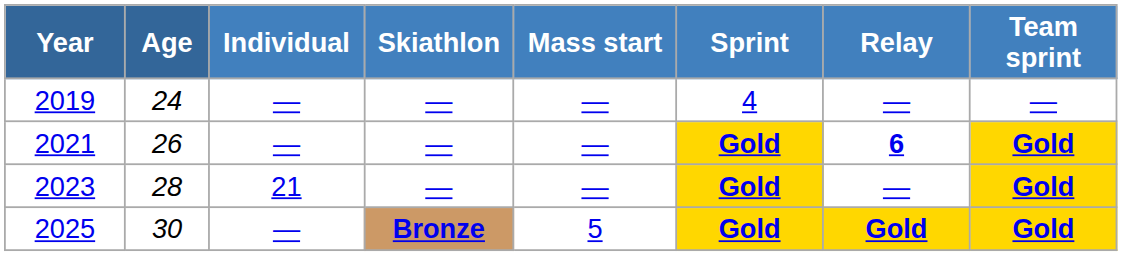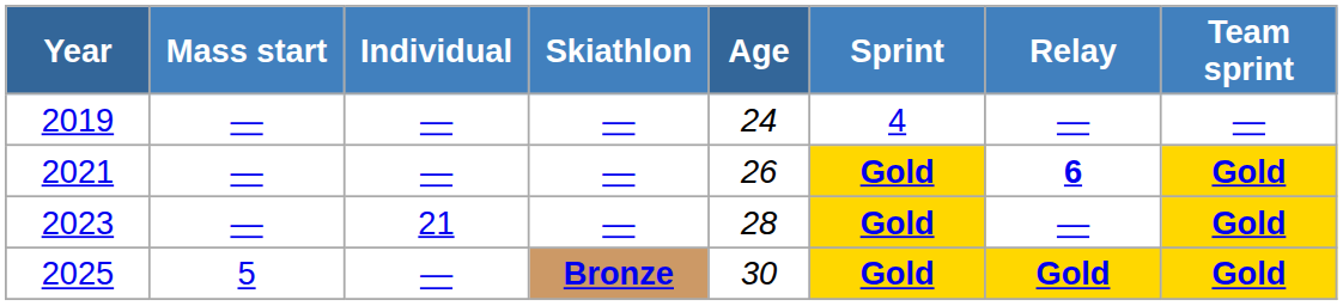 <table class="wikitable" style="font-size:95%; text-align:center; border:grey solid 1px; border-collapse:collapse; background:#ffffff;">
 <tr>
 <th style="background-color:#369; color:white; width:60px;"> Year </th>
-<th style="background-color:#369; color:white; width:40px;"> Age </th>
+<th style="background-color:#4180be; color:white; width:75px;"> Mass start </th>
 <th style="background-color:#4180be; color:white; width:75px;"> Individual </th>
 <th style="background-color:#4180be; color:white; width:75px;"> Skiathlon </th>
-<th style="background-color:#4180be; color:white; width:75px;"> Mass start </th>
+<th style="background-color:#369; color:white; width:40px;"> Age </th>
 <th style="background-color:#4180be; color:white; width:75px;"> Sprint </th>
 <th style="background-color:#4180be; color:white; width:75px;"> Relay </th>
 <th style="background-color:#4180be; color:white; width:75px;"> Team <br> sprint </th>
 </tr>
 <tr>
 <td><a href='#'>2019</a></td>
-<td><em>24</em></td>
 <td><a href='#'>—</a></td>
 <td><a href='#'>—</a></td>
 <td><a href='#'>—</a></td>
+<td><em>24</em></td>
 <td><a href='#'>4</a></td>
 <td><a href='#'>—</a></td>
 <td><a href='#'>—</a></td>
 </tr>
 <tr>
 <td><a href='#'>2021</a></td>
-<td><em>26</em></td>
 <td><a href='#'>—</a></td>
 <td><a href='#'>—</a></td>
 <td><a href='#'>—</a></td>
+<td><em>26</em></td>
 <td style="background:gold;"><a href='#'><strong>Gold</strong></a></td>
 <td><strong><a href='#'>6</a></strong></td>
 <td style="background:gold;"><a href='#'><strong>Gold</strong></a></td>
 </tr>
 <tr>
 <td><a href='#'>2023</a></td>
-<td><em>28</em></td>
+<td><a href='#'>—</a></td>
 <td><a href='#'>21</a></td>
 <td><a href='#'>—</a></td>
-<td><a href='#'>—</a></td>
+<td><em>28</em></td>
 <td style="background:gold;"><a href='#'><strong>Gold</strong></a></td>
 <td><a href='#'>—</a></td>
 <td style="background:gold;"><a href='#'><strong>Gold</strong></a></td>
 </tr>
 <tr>
 <td><a href='#'>2025</a></td>
-<td><em>30</em></td>
+<td><a href='#'>5</a></td>
 <td><a href='#'>—</a></td>
 <td style="background-color: #C96;"><a href='#'><strong>Bronze</strong></a></td>
-<td><a href='#'>5</a></td>
+<td><em>30</em></td>
 <td style="background:gold;"><a href='#'><strong>Gold</strong></a></td>
 <td style="background:gold;"><a href='#'><strong>Gold</strong></a></td>
 <td style="background:gold;"><a href='#'><strong>Gold</strong></a></td>
 </tr>
 </table>
